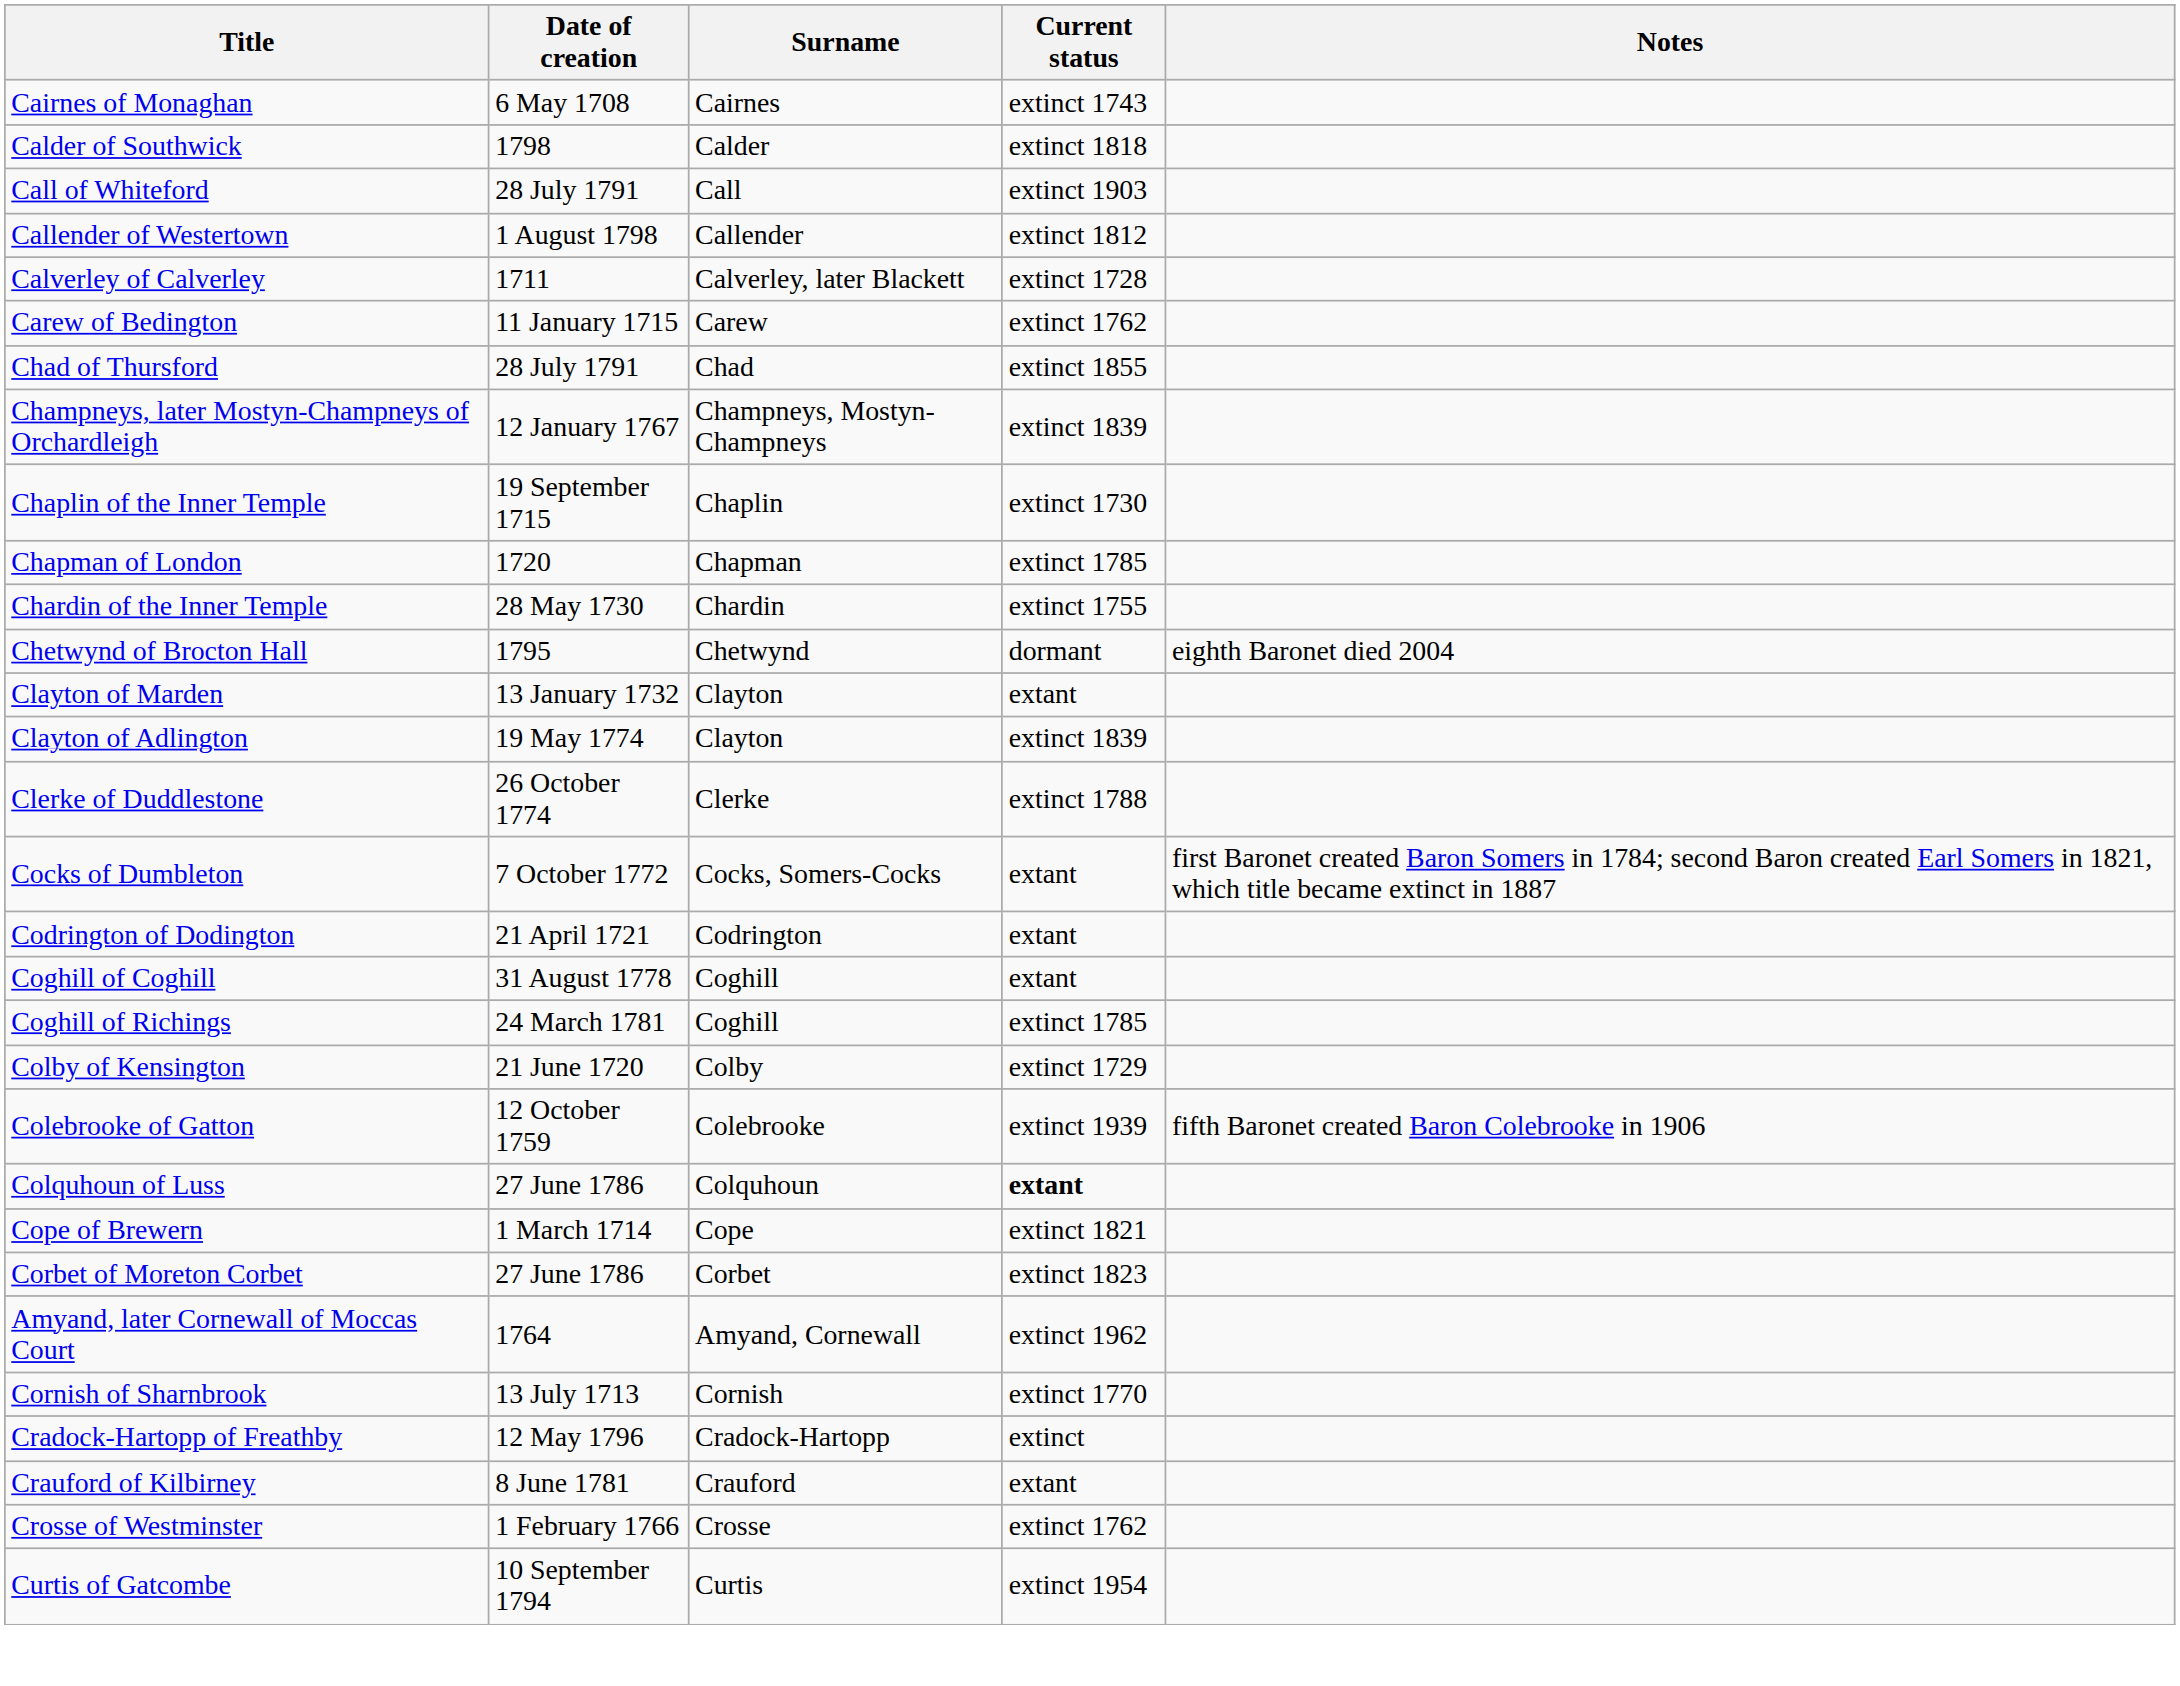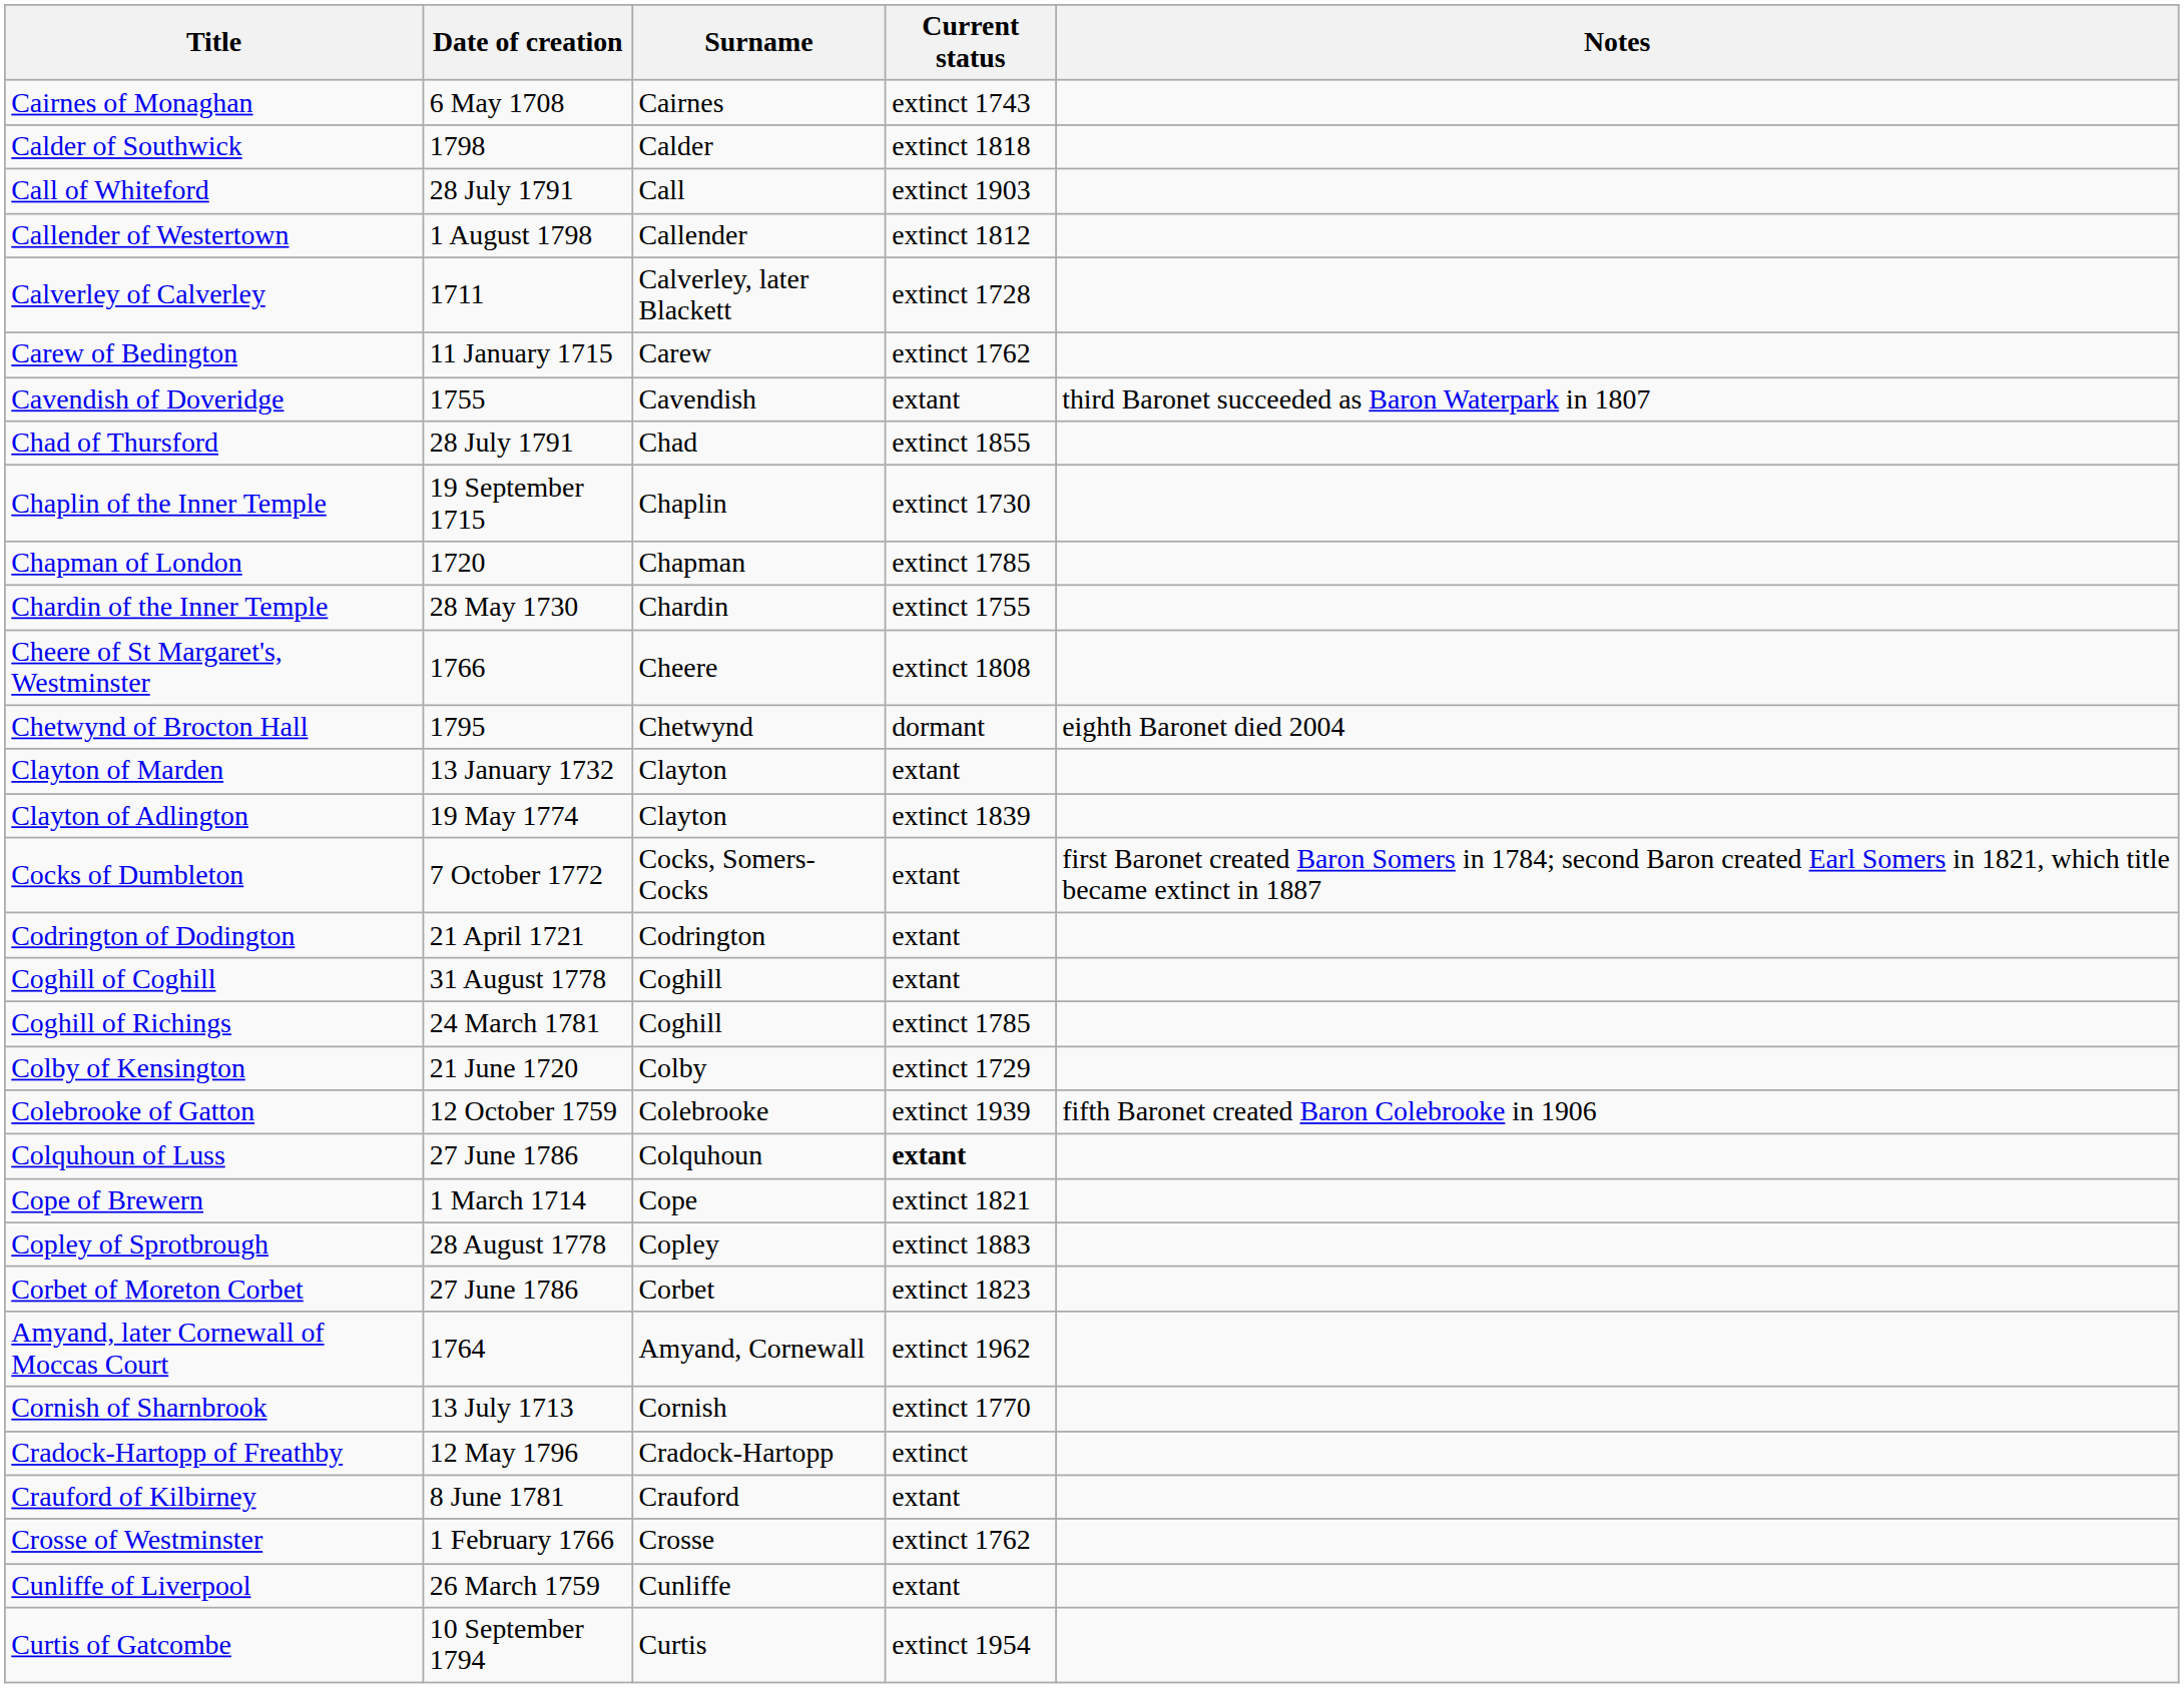 <table class="wikitable">
 <tr>
 <th>Title</th>
 <th>Date of creation</th>
 <th>Surname</th>
 <th>Current status</th>
 <th>Notes</th>
 </tr>
 <tr>
 <td><a href='#'>Cairnes of Monaghan</a></td>
 <td>6 May 1708</td>
 <td>Cairnes</td>
 <td>extinct 1743</td>
 <td></td>
 </tr>
 <tr>
 <td><a href='#'>Calder of Southwick</a></td>
 <td>1798</td>
 <td>Calder</td>
 <td>extinct 1818</td>
 <td></td>
 </tr>
 <tr>
 <td><a href='#'>Call of Whiteford</a></td>
 <td>28 July 1791</td>
 <td>Call</td>
 <td>extinct 1903</td>
 <td></td>
 </tr>
 <tr>
 <td><a href='#'>Callender of Westertown</a></td>
 <td>1 August 1798</td>
 <td>Callender</td>
 <td>extinct 1812</td>
 <td></td>
 </tr>
 <tr>
 <td><a href='#'>Calverley of Calverley</a></td>
 <td>1711</td>
 <td>Calverley, later Blackett</td>
 <td>extinct 1728</td>
 <td></td>
 </tr>
 <tr>
 <td><a href='#'>Carew of Bedington</a></td>
 <td>11 January 1715</td>
 <td>Carew</td>
 <td>extinct 1762</td>
 <td></td>
 </tr>
 <tr>
+<td><a href='#'>Cavendish of Doveridge</a></td>
+<td>1755</td>
+<td>Cavendish</td>
+<td>extant</td>
+<td>third Baronet succeeded as <a href='#'>Baron Waterpark</a> in 1807</td>
+</tr>
+<tr>
 <td><a href='#'>Chad of Thursford</a></td>
 <td>28 July 1791</td>
 <td>Chad</td>
 <td>extinct 1855</td>
-<td></td>
-</tr>
-<tr>
-<td><a href='#'>Champneys, later Mostyn-Champneys of Orchardleigh</a></td>
-<td>12 January 1767</td>
-<td>Champneys, Mostyn-Champneys</td>
-<td>extinct 1839</td>
 <td></td>
 </tr>
 <tr>
 <td><a href='#'>Chaplin of the Inner Temple</a></td>
 <td>19 September 1715</td>
 <td>Chaplin</td>
 <td>extinct 1730</td>
 <td></td>
 </tr>
 <tr>
 <td><a href='#'>Chapman of London</a></td>
 <td>1720</td>
 <td>Chapman</td>
 <td>extinct 1785</td>
 <td></td>
 </tr>
 <tr>
 <td><a href='#'>Chardin of the Inner Temple</a></td>
 <td>28 May 1730</td>
 <td>Chardin</td>
 <td>extinct 1755</td>
 <td></td>
 </tr>
 <tr>
+<td><a href='#'>Cheere of St Margaret's, Westminster</a></td>
+<td>1766</td>
+<td>Cheere</td>
+<td>extinct 1808</td>
+<td></td>
+</tr>
+<tr>
 <td><a href='#'>Chetwynd of Brocton Hall</a></td>
 <td>1795</td>
 <td>Chetwynd</td>
 <td>dormant</td>
 <td>eighth Baronet died 2004</td>
 </tr>
 <tr>
 <td><a href='#'>Clayton of Marden</a></td>
 <td>13 January 1732</td>
 <td>Clayton</td>
 <td>extant</td>
 <td></td>
 </tr>
 <tr>
 <td><a href='#'>Clayton of Adlington</a></td>
 <td>19 May 1774</td>
 <td>Clayton</td>
 <td>extinct 1839</td>
-<td></td>
-</tr>
-<tr>
-<td><a href='#'>Clerke of Duddlestone</a></td>
-<td>26 October 1774</td>
-<td>Clerke</td>
-<td>extinct 1788</td>
 <td></td>
 </tr>
 <tr>
 <td><a href='#'>Cocks of Dumbleton</a></td>
 <td>7 October 1772</td>
 <td>Cocks, Somers-Cocks</td>
 <td>extant</td>
 <td>first Baronet created <a href='#'>Baron Somers</a> in 1784; second Baron created <a href='#'>Earl Somers</a> in 1821, which title became extinct in 1887</td>
 </tr>
 <tr>
 <td><a href='#'>Codrington of Dodington</a></td>
 <td>21 April 1721</td>
 <td>Codrington</td>
 <td>extant</td>
 <td></td>
 </tr>
 <tr>
 <td><a href='#'>Coghill of Coghill</a></td>
 <td>31 August 1778</td>
 <td>Coghill</td>
 <td>extant</td>
 <td></td>
 </tr>
 <tr>
 <td><a href='#'>Coghill of Richings</a></td>
 <td>24 March 1781</td>
 <td>Coghill</td>
 <td>extinct 1785</td>
 <td></td>
 </tr>
 <tr>
 <td><a href='#'>Colby of Kensington</a></td>
 <td>21 June 1720</td>
 <td>Colby</td>
 <td>extinct 1729</td>
 <td></td>
 </tr>
 <tr>
 <td><a href='#'>Colebrooke of Gatton</a></td>
 <td>12 October 1759</td>
 <td>Colebrooke</td>
 <td>extinct 1939</td>
 <td>fifth Baronet created <a href='#'>Baron Colebrooke</a> in 1906</td>
 </tr>
 <tr>
 <td><a href='#'>Colquhoun of Luss</a></td>
 <td>27 June 1786</td>
 <td>Colquhoun</td>
 <td><strong>extant</strong></td>
 <td></td>
 </tr>
 <tr>
 <td><a href='#'>Cope of Brewern</a></td>
 <td>1 March 1714</td>
 <td>Cope</td>
 <td>extinct 1821</td>
 <td></td>
 </tr>
 <tr>
+<td><a href='#'>Copley of Sprotbrough</a></td>
+<td>28 August 1778</td>
+<td>Copley</td>
+<td>extinct 1883</td>
+<td></td>
+</tr>
+<tr>
 <td><a href='#'>Corbet of Moreton Corbet</a></td>
 <td>27 June 1786</td>
 <td>Corbet</td>
 <td>extinct 1823</td>
 <td></td>
 </tr>
 <tr>
 <td><a href='#'>Amyand, later Cornewall of Moccas Court</a></td>
 <td>1764</td>
 <td>Amyand, Cornewall</td>
 <td>extinct 1962</td>
 <td></td>
 </tr>
 <tr>
 <td><a href='#'>Cornish of Sharnbrook</a></td>
 <td>13 July 1713</td>
 <td>Cornish</td>
 <td>extinct 1770</td>
 <td></td>
 </tr>
 <tr>
 <td><a href='#'>Cradock-Hartopp of Freathby</a></td>
 <td>12 May 1796</td>
 <td>Cradock-Hartopp</td>
 <td>extinct</td>
 <td></td>
 </tr>
 <tr>
 <td><a href='#'>Crauford of Kilbirney</a></td>
 <td>8 June 1781</td>
 <td>Crauford</td>
 <td>extant</td>
 <td></td>
 </tr>
 <tr>
 <td><a href='#'>Crosse of Westminster</a></td>
 <td>1 February 1766</td>
 <td>Crosse</td>
 <td>extinct 1762</td>
 <td></td>
 </tr>
 <tr>
+<td><a href='#'>Cunliffe of Liverpool</a></td>
+<td>26 March 1759</td>
+<td>Cunliffe</td>
+<td>extant</td>
+<td></td>
+</tr>
+<tr>
 <td><a href='#'>Curtis of Gatcombe</a></td>
 <td>10 September 1794</td>
 <td>Curtis</td>
 <td>extinct 1954</td>
 <td></td>
 </tr>
 </table>
